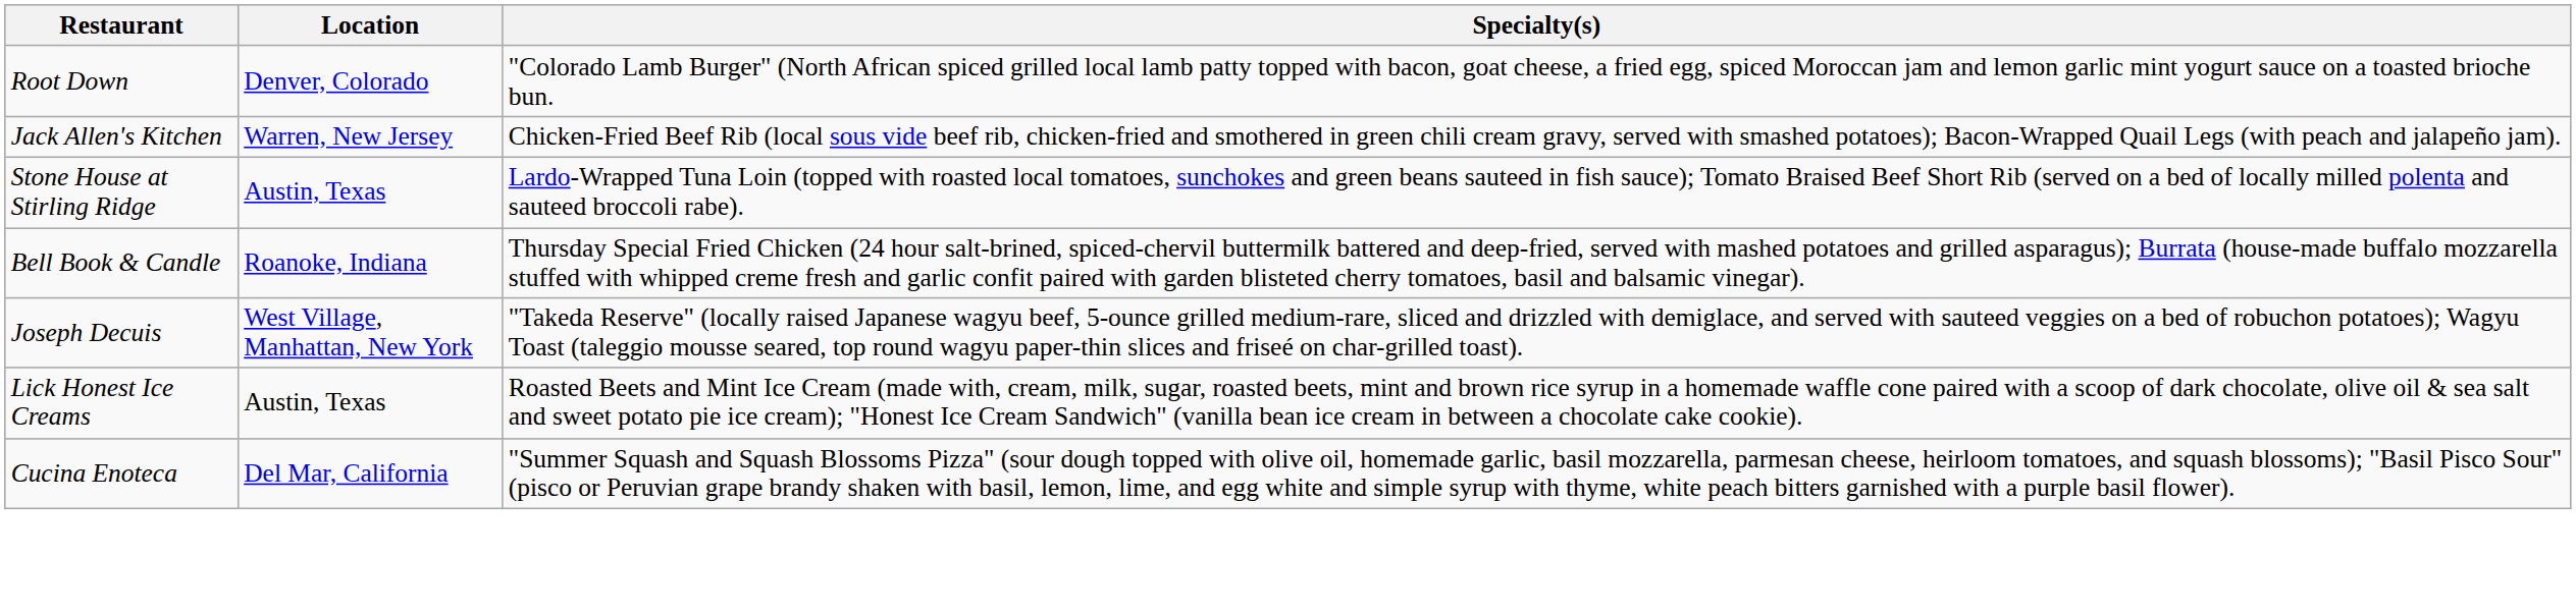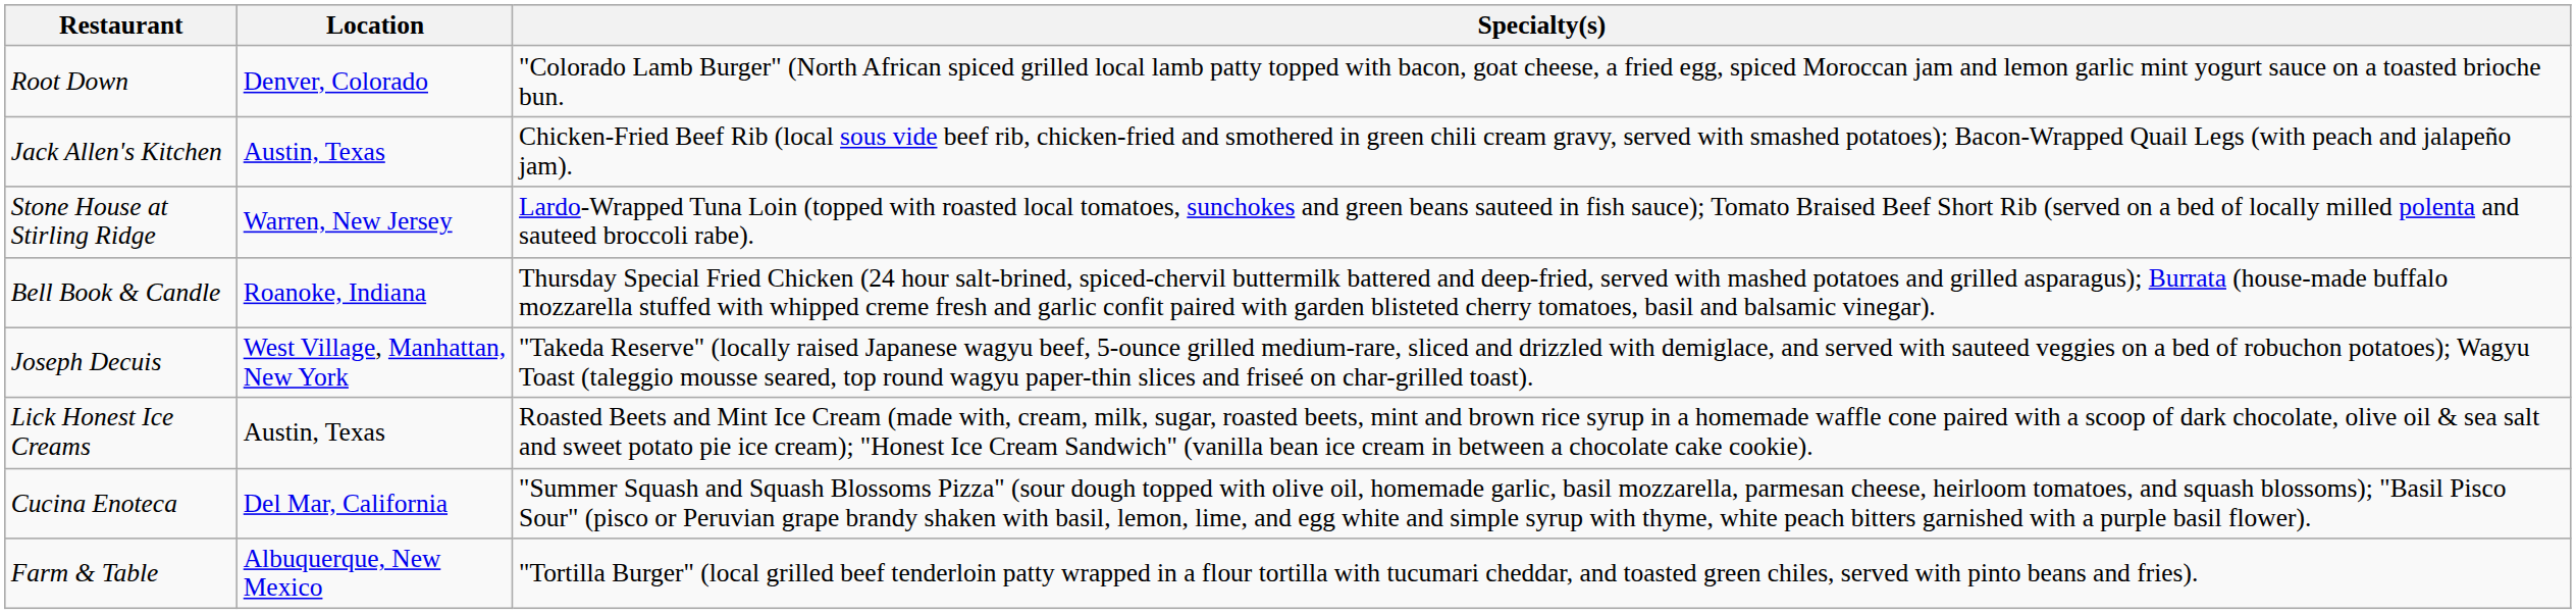 <table class="wikitable" style="width:100%;">
 <tr>
 <th>Restaurant</th>
 <th>Location</th>
 <th>Specialty(s)</th>
 </tr>
 <tr>
 <td><em>Root Down</em></td>
 <td><a href='#'>Denver, Colorado</a></td>
 <td>"Colorado Lamb Burger" (North African spiced grilled local lamb patty topped with bacon, goat cheese, a fried egg, spiced Moroccan jam and lemon garlic mint yogurt sauce on a toasted brioche bun.</td>
 </tr>
 <tr>
 <td><em>Jack Allen's Kitchen</em></td>
-<td><a href='#'>Warren, New Jersey</a></td>
+<td><a href='#'>Austin, Texas</a></td>
 <td>Chicken-Fried Beef Rib (local <a href='#'>sous vide</a> beef rib, chicken-fried and smothered in green chili cream gravy, served with smashed potatoes); Bacon-Wrapped Quail Legs (with peach and jalapeño jam).</td>
 </tr>
 <tr>
 <td><em>Stone House at Stirling Ridge</em></td>
-<td><a href='#'>Austin, Texas</a></td>
+<td><a href='#'>Warren, New Jersey</a></td>
 <td><a href='#'>Lardo</a>-Wrapped Tuna Loin (topped with roasted local tomatoes, <a href='#'>sunchokes</a> and green beans sauteed in fish sauce); Tomato Braised Beef Short Rib (served on a bed of locally milled <a href='#'>polenta</a> and sauteed broccoli rabe).</td>
 </tr>
 <tr>
 <td><em>Bell Book & Candle</em></td>
 <td><a href='#'>Roanoke, Indiana</a></td>
 <td>Thursday Special Fried Chicken (24 hour salt-brined, spiced-chervil buttermilk battered and deep-fried, served with mashed potatoes and grilled asparagus); <a href='#'>Burrata</a> (house-made buffalo mozzarella stuffed with whipped creme fresh and garlic confit paired with garden blisteted cherry tomatoes, basil and balsamic vinegar).</td>
 </tr>
 <tr>
 <td><em>Joseph Decuis</em></td>
 <td><a href='#'>West Village</a>, <a href='#'>Manhattan, New York</a></td>
 <td>"Takeda Reserve" (locally raised Japanese wagyu beef, 5-ounce grilled medium-rare, sliced and drizzled with demiglace, and served with sauteed veggies on a bed of robuchon potatoes); Wagyu Toast (taleggio mousse seared, top round wagyu paper-thin slices and friseé on char-grilled toast).</td>
 </tr>
 <tr>
 <td><em>Lick Honest Ice Creams</em></td>
 <td>Austin, Texas</td>
 <td>Roasted Beets and Mint Ice Cream (made with, cream, milk, sugar, roasted beets, mint and brown rice syrup in a homemade waffle cone paired with a scoop of dark chocolate, olive oil & sea salt and sweet potato pie ice cream); "Honest Ice Cream Sandwich" (vanilla bean ice cream in between a chocolate cake cookie).</td>
 </tr>
 <tr>
 <td><em>Cucina Enoteca</em></td>
 <td><a href='#'>Del Mar, California</a></td>
 <td>"Summer Squash and Squash Blossoms Pizza" (sour dough topped with olive oil, homemade garlic, basil mozzarella, parmesan cheese, heirloom tomatoes, and squash blossoms); "Basil Pisco Sour" (pisco or Peruvian grape brandy shaken with basil, lemon, lime, and egg white and simple syrup with thyme, white peach bitters garnished with a purple basil flower).</td>
 </tr>
+<tr>
+<td><em>Farm & Table</em></td>
+<td><a href='#'>Albuquerque, New Mexico</a></td>
+<td>"Tortilla Burger" (local grilled beef tenderloin patty wrapped in a flour tortilla with tucumari cheddar, and toasted green chiles, served with pinto beans and fries).</td>
+</tr>
 </table>
